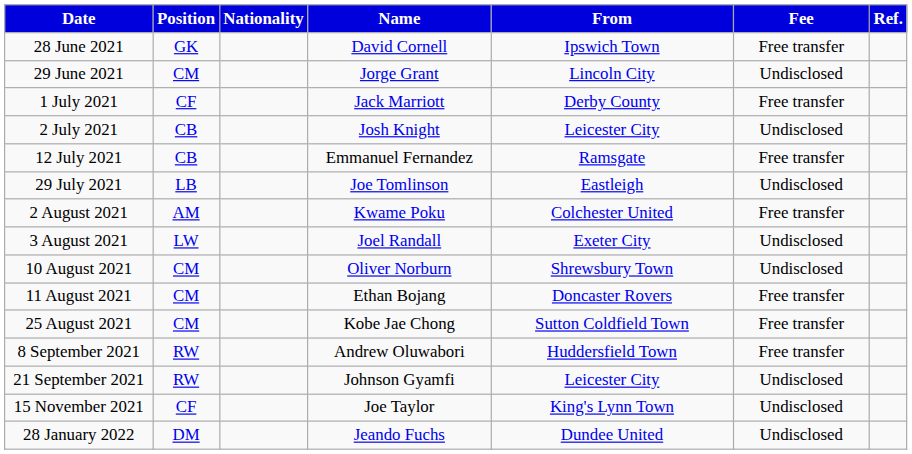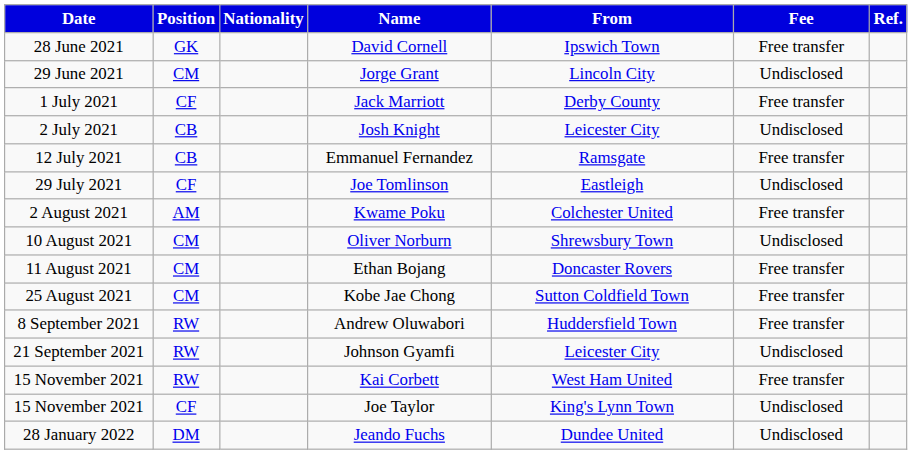 <table class="wikitable"  style="text-align:center; font-size:90%; ">
 <tr>
 <th style="color:#ffffff; background:#0000dd; width:120px;">Date</th>
 <th style="color:#ffffff; background:#0000dd; width:50px;">Position</th>
 <th style="color:#ffffff; background:#0000dd; width:50px;">Nationality</th>
 <th style="color:#ffffff; background:#0000dd; width:150px;">Name</th>
 <th style="color:#ffffff; background:#0000dd; width:200px;">From</th>
 <th style="color:#ffffff; background:#0000dd; width:110px;">Fee</th>
 <th style="color:#ffffff; background:#0000dd; width:25px;">Ref.</th>
 </tr>
 <tr>
 <td>28 June 2021</td>
 <td><a href='#'>GK</a></td>
 <td></td>
 <td><a href='#'>David Cornell</a></td>
 <td> <a href='#'>Ipswich Town</a></td>
 <td>Free transfer</td>
 <td></td>
 </tr>
 <tr>
 <td>29 June 2021</td>
 <td><a href='#'>CM</a></td>
 <td></td>
 <td><a href='#'>Jorge Grant</a></td>
 <td> <a href='#'>Lincoln City</a></td>
 <td>Undisclosed</td>
 <td></td>
 </tr>
 <tr>
 <td>1 July 2021</td>
 <td><a href='#'>CF</a></td>
 <td></td>
 <td><a href='#'>Jack Marriott</a></td>
 <td> <a href='#'>Derby County</a></td>
 <td>Free transfer</td>
 <td></td>
 </tr>
 <tr>
 <td>2 July 2021</td>
 <td><a href='#'>CB</a></td>
 <td></td>
 <td><a href='#'>Josh Knight</a></td>
 <td> <a href='#'>Leicester City</a></td>
 <td>Undisclosed</td>
 <td></td>
 </tr>
 <tr>
 <td>12 July 2021</td>
 <td><a href='#'>CB</a></td>
 <td></td>
 <td>Emmanuel Fernandez</td>
 <td> <a href='#'>Ramsgate</a></td>
 <td>Free transfer</td>
 <td></td>
 </tr>
 <tr>
 <td>29 July 2021</td>
-<td><a href='#'>LB</a></td>
+<td><a href='#'>CF</a></td>
 <td></td>
 <td><a href='#'>Joe Tomlinson</a></td>
 <td> <a href='#'>Eastleigh</a></td>
 <td>Undisclosed</td>
 <td></td>
 </tr>
 <tr>
 <td>2 August 2021</td>
 <td><a href='#'>AM</a></td>
 <td></td>
 <td><a href='#'>Kwame Poku</a></td>
 <td> <a href='#'>Colchester United</a></td>
 <td>Free transfer</td>
-<td></td>
-</tr>
-<tr>
-<td>3 August 2021</td>
-<td><a href='#'>LW</a></td>
-<td></td>
-<td><a href='#'>Joel Randall</a></td>
-<td> <a href='#'>Exeter City</a></td>
-<td>Undisclosed</td>
 <td></td>
 </tr>
 <tr>
 <td>10 August 2021</td>
 <td><a href='#'>CM</a></td>
 <td></td>
 <td><a href='#'>Oliver Norburn</a></td>
 <td> <a href='#'>Shrewsbury Town</a></td>
 <td>Undisclosed</td>
 <td></td>
 </tr>
 <tr>
 <td>11 August 2021</td>
 <td><a href='#'>CM</a></td>
 <td></td>
 <td>Ethan Bojang</td>
 <td> <a href='#'>Doncaster Rovers</a></td>
 <td>Free transfer</td>
 <td></td>
 </tr>
 <tr>
 <td>25 August 2021</td>
 <td><a href='#'>CM</a></td>
 <td></td>
 <td>Kobe Jae Chong</td>
 <td> <a href='#'>Sutton Coldfield Town</a></td>
 <td>Free transfer</td>
 <td></td>
 </tr>
 <tr>
 <td>8 September 2021</td>
 <td><a href='#'>RW</a></td>
 <td></td>
 <td>Andrew Oluwabori</td>
 <td> <a href='#'>Huddersfield Town</a></td>
 <td>Free transfer</td>
 <td></td>
 </tr>
 <tr>
 <td>21 September 2021</td>
 <td><a href='#'>RW</a></td>
 <td></td>
 <td>Johnson Gyamfi</td>
 <td> <a href='#'>Leicester City</a></td>
 <td>Undisclosed</td>
 <td></td>
 </tr>
 <tr>
 <td>15 November 2021</td>
+<td><a href='#'>RW</a></td>
+<td></td>
+<td><a href='#'>Kai Corbett</a></td>
+<td> <a href='#'>West Ham United</a></td>
+<td>Free transfer</td>
+<td></td>
+</tr>
+<tr>
+<td>15 November 2021</td>
 <td><a href='#'>CF</a></td>
 <td></td>
 <td>Joe Taylor</td>
 <td> <a href='#'>King's Lynn Town</a></td>
 <td>Undisclosed</td>
 <td></td>
 </tr>
 <tr>
 <td>28 January 2022</td>
 <td><a href='#'>DM</a></td>
 <td></td>
 <td><a href='#'>Jeando Fuchs</a></td>
 <td> <a href='#'>Dundee United</a></td>
 <td>Undisclosed</td>
 <td></td>
 </tr>
 </table>
